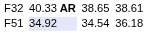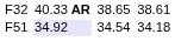 <table>
 <tr>
 <td>F32 <br></td>
 <td></td>
 <td>40.33<strong> AR</strong></td>
 <td></td>
 <td>38.65</td>
 <td></td>
 <td>38.61</td>
 </tr>
 <tr>
 <td>F51 <br></td>
 <td></td>
 <td style="background: lavender;">34.92</td>
 <td></td>
 <td>34.54</td>
 <td></td>
-<td>36.18</td>
+<td>34.18</td>
 </tr>
 </table>
